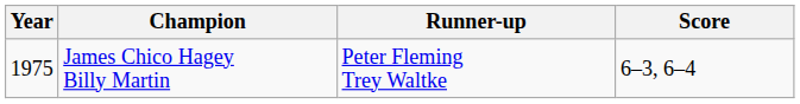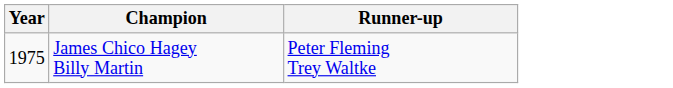 <table class="wikitable">
 <tr>
 <th>Year</th>
 <th width="200">Champion</th>
 <th width="200">Runner-up</th>
-<th width="125">Score</th>
 </tr>
 <tr>
 <td>1975</td>
 <td> <a href='#'>James Chico Hagey</a><br> <a href='#'>Billy Martin</a></td>
 <td> <a href='#'>Peter Fleming</a><br> <a href='#'>Trey Waltke</a></td>
-<td>6–3, 6–4</td>
 </tr>
 </table>
